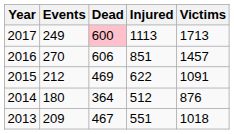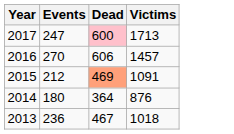 <table class="wikitable">
 <tr>
 <th>Year</th>
 <th>Events</th>
 <th>Dead</th>
-<th>Injured</th>
 <th>Victims</th>
 </tr>
 <tr>
 <td>2017</td>
-<td>249</td>
+<td>247</td>
 <td style="background: pink;">600</td>
-<td>1113</td>
 <td>1713</td>
 </tr>
 <tr>
 <td>2016</td>
 <td>270</td>
 <td>606</td>
-<td>851</td>
 <td>1457</td>
 </tr>
 <tr>
 <td>2015</td>
 <td>212</td>
-<td>469</td>
-<td>622</td>
+<td style="background: lightsalmon;">469</td>
 <td>1091</td>
 </tr>
 <tr>
 <td>2014</td>
 <td>180</td>
 <td>364</td>
-<td>512</td>
 <td>876</td>
 </tr>
 <tr>
 <td>2013</td>
-<td>209</td>
+<td>236</td>
 <td>467</td>
-<td>551</td>
 <td>1018</td>
 </tr>
 </table>
